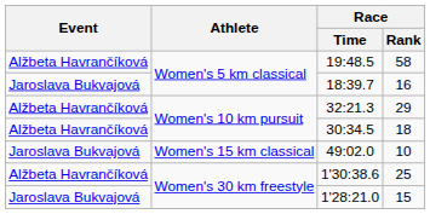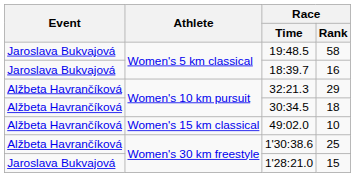 <table class="wikitable" border="1" style="font-size:90%">
 <tr>
 <th rowspan=2>Event</th>
 <th rowspan=2>Athlete</th>
 <th colspan=2>Race</th>
 </tr>
 <tr>
 <th>Time</th>
 <th>Rank</th>
 </tr>
 <tr>
-<td><a href='#'>Alžbeta Havrančíková</a></td>
+<td><a href='#'>Jaroslava Bukvajová</a></td>
 <td rowspan="2"><a href='#'>Women's 5 km classical</a></td>
 <td align=center>19:48.5</td>
 <td align=center>58</td>
 </tr>
 <tr>
 <td><a href='#'>Jaroslava Bukvajová</a></td>
 <td align=center>18:39.7</td>
 <td align=center>16</td>
 </tr>
 <tr>
 <td><a href='#'>Alžbeta Havrančíková</a></td>
 <td rowspan="2"><a href='#'>Women's 10 km pursuit</a></td>
 <td align=center>32:21.3</td>
 <td align=center>29</td>
 </tr>
 <tr>
 <td><a href='#'>Alžbeta Havrančíková</a></td>
 <td align=center>30:34.5</td>
 <td align=center>18</td>
 </tr>
 <tr>
-<td><a href='#'>Jaroslava Bukvajová</a></td>
+<td><a href='#'>Alžbeta Havrančíková</a></td>
 <td><a href='#'>Women's 15 km classical</a></td>
 <td align=center>49:02.0</td>
 <td align=center>10</td>
 </tr>
 <tr>
 <td><a href='#'>Alžbeta Havrančíková</a></td>
 <td rowspan="2"><a href='#'>Women's 30 km freestyle</a></td>
 <td align=center>1'30:38.6</td>
 <td align=center>25</td>
 </tr>
 <tr>
 <td><a href='#'>Jaroslava Bukvajová</a></td>
 <td align=center>1'28:21.0</td>
 <td align=center>15</td>
 </tr>
 </table>
